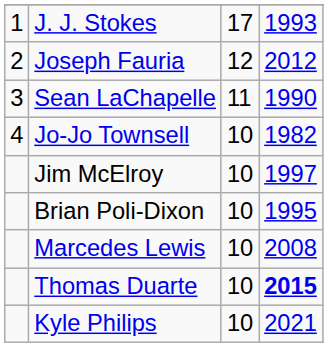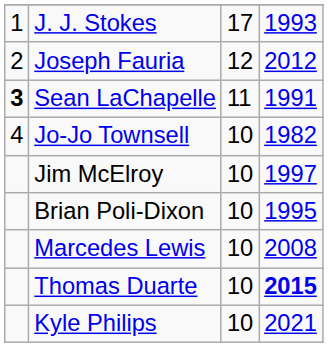 <table class="wikitable">
 <tr>
 </tr>
 <tr>
 <td>1</td>
 <td><a href='#'>J. J. Stokes</a></td>
 <td>17</td>
 <td><a href='#'>1993</a></td>
 </tr>
 <tr>
 <td>2</td>
 <td><a href='#'>Joseph Fauria</a></td>
 <td>12</td>
 <td><a href='#'>2012</a></td>
 </tr>
 <tr>
-<td>3</td>
+<td><strong>3</strong></td>
 <td><a href='#'>Sean LaChapelle</a></td>
 <td>11</td>
-<td><a href='#'>1990</a></td>
+<td><a href='#'>1991</a></td>
 </tr>
 <tr>
 <td>4</td>
 <td><a href='#'>Jo-Jo Townsell</a></td>
 <td>10</td>
 <td><a href='#'>1982</a></td>
 </tr>
 <tr>
 <td></td>
 <td>Jim McElroy</td>
 <td>10</td>
 <td><a href='#'>1997</a></td>
 </tr>
 <tr>
 <td></td>
 <td>Brian Poli-Dixon</td>
 <td>10</td>
 <td><a href='#'>1995</a></td>
 </tr>
 <tr>
 <td></td>
 <td><a href='#'>Marcedes Lewis</a></td>
 <td>10</td>
 <td><a href='#'>2008</a></td>
 </tr>
 <tr>
 <td></td>
 <td><a href='#'>Thomas Duarte</a></td>
 <td>10</td>
 <td><strong><a href='#'>2015</a></strong></td>
 </tr>
 <tr>
 <td></td>
 <td><a href='#'>Kyle Philips</a></td>
 <td>10</td>
 <td><a href='#'>2021</a></td>
 </tr>
 </table>
